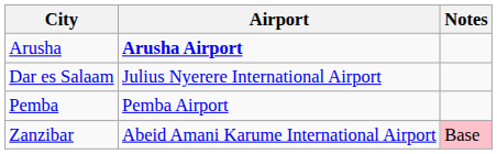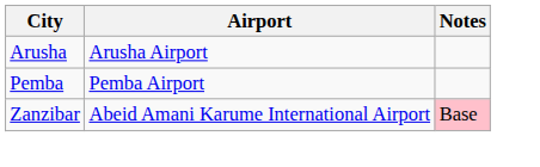 <table class="sortable wikitable ">
 <tr>
 <th>City</th>
 <th>Airport</th>
 <th>Notes</th>
 </tr>
 <tr>
 <td style=><a href='#'>Arusha</a></td>
-<td><strong><a href='#'>Arusha Airport</a></strong></td>
-<td></td>
-</tr>
-<tr>
-<td style=><a href='#'>Dar es Salaam</a></td>
-<td><a href='#'>Julius Nyerere International Airport</a></td>
+<td><a href='#'>Arusha Airport</a></td>
 <td></td>
 </tr>
 <tr>
 <td style=""><a href='#'>Pemba</a></td>
 <td><a href='#'>Pemba Airport</a></td>
 <td></td>
 </tr>
 <tr>
 <td style=><a href='#'>Zanzibar</a></td>
 <td><a href='#'>Abeid Amani Karume International Airport</a></td>
 <td style="background: pink;">Base</td>
 </tr>
 </table>
